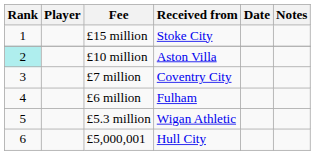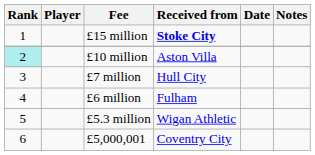 <table class="wikitable sortable">
 <tr>
 <th>Rank</th>
 <th>Player</th>
 <th>Fee</th>
 <th>Received from</th>
 <th>Date</th>
 <th class=unsortable>Notes</th>
 </tr>
 <tr>
 <td style="text-align:center;">1</td>
 <td style="text-align:left;"> </td>
 <td>£15 million</td>
-<td> <a href='#'>Stoke City</a></td>
+<td><strong> <a href='#'>Stoke City</a></strong></td>
 <td></td>
 <td align=center></td>
 </tr>
 <tr>
 </tr>
 <tr>
 <td style="background: paleturquoise; text-align:center;">2</td>
 <td style="text-align:left;"> </td>
 <td>£10 million</td>
 <td> <a href='#'>Aston Villa</a></td>
 <td></td>
 <td align=center></td>
 </tr>
 <tr>
 <td style="text-align:center;">3</td>
 <td style="text-align:left;"> </td>
 <td>£7 million</td>
-<td> <a href='#'>Coventry City</a></td>
+<td> <a href='#'>Hull City</a></td>
 <td></td>
 <td align=center></td>
 </tr>
 <tr>
 <td style="text-align:center;">4</td>
 <td style="text-align:left;"> </td>
 <td>£6 million</td>
 <td> <a href='#'>Fulham</a></td>
 <td></td>
 <td align=center></td>
 </tr>
 <tr>
 <td style="text-align:center;">5</td>
 <td style="text-align:left;"> </td>
 <td>£5.3 million</td>
 <td> <a href='#'>Wigan Athletic</a></td>
 <td></td>
 <td align=center></td>
 </tr>
 <tr>
 <td style="text-align:center;">6</td>
 <td style="text-align:left;"> </td>
 <td>£5,000,001</td>
-<td> <a href='#'>Hull City</a></td>
+<td> <a href='#'>Coventry City</a></td>
 <td></td>
 <td align=center></td>
 </tr>
 </table>
